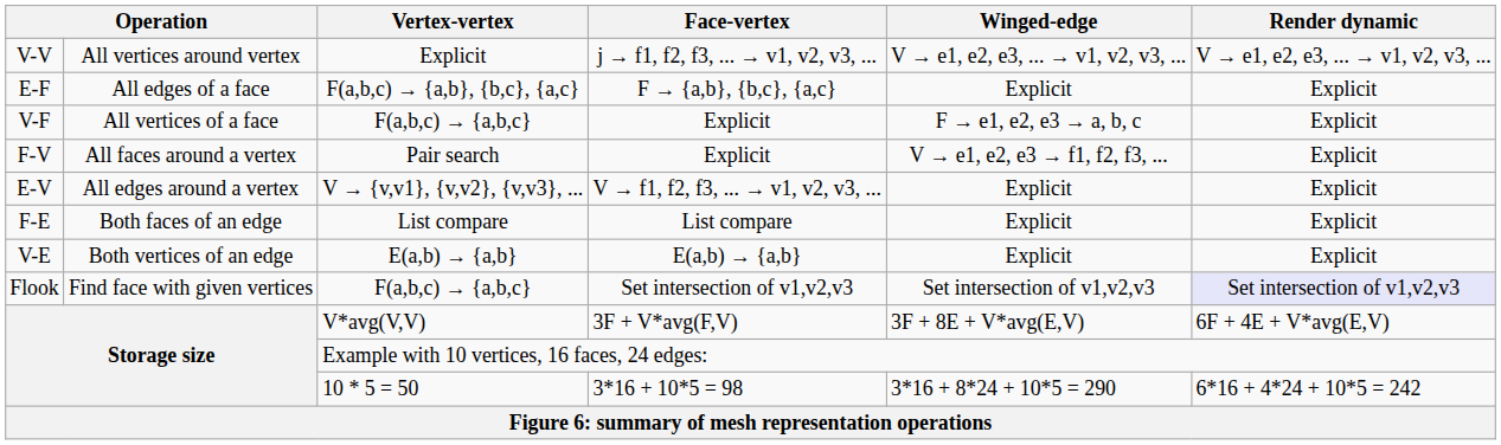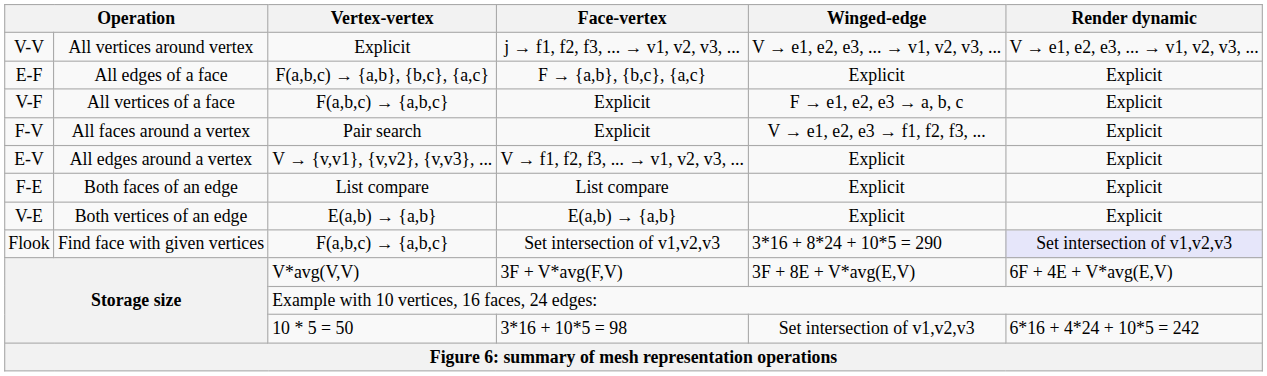 <table class="wikitable" style="margin:auto;">
 <tr>
 <th colspan=2>Operation</th>
 <th>Vertex-vertex</th>
 <th>Face-vertex</th>
 <th>Winged-edge</th>
 <th>Render dynamic</th>
 </tr>
 <tr>
 <td align=center>V-V</td>
 <td align=center>All vertices around vertex</td>
 <td align=center>Explicit</td>
 <td align=center>j → f1, f2, f3, ... → v1, v2, v3, ...</td>
 <td align=center>V → e1, e2, e3, ... → v1, v2, v3, ...</td>
 <td align=center>V → e1, e2, e3, ... → v1, v2, v3, ...</td>
 </tr>
 <tr>
 <td align=center>E-F</td>
 <td align=center>All edges of a face</td>
 <td align=center>F(a,b,c) → {a,b}, {b,c}, {a,c}</td>
 <td align=center>F → {a,b}, {b,c}, {a,c}</td>
 <td align=center>Explicit</td>
 <td align=center>Explicit</td>
 </tr>
 <tr>
 <td align=center>V-F</td>
 <td align=center>All vertices of a face</td>
 <td align=center>F(a,b,c) → {a,b,c}</td>
 <td align=center>Explicit</td>
 <td align=center>F → e1, e2, e3 → a, b, c</td>
 <td align=center>Explicit</td>
 </tr>
 <tr>
 <td align=center>F-V</td>
 <td align=center>All faces around a vertex</td>
 <td align=center>Pair search</td>
 <td align=center>Explicit</td>
 <td align=center>V → e1, e2, e3 → f1, f2, f3, ...</td>
 <td align=center>Explicit</td>
 </tr>
 <tr>
 <td align=center>E-V</td>
 <td align=center>All edges around a vertex</td>
 <td align=center>V → {v,v1}, {v,v2}, {v,v3}, ...</td>
 <td align=center>V → f1, f2, f3, ... → v1, v2, v3, ...</td>
 <td align=center>Explicit</td>
 <td align=center>Explicit</td>
 </tr>
 <tr>
 <td align=center>F-E</td>
 <td align=center>Both faces of an edge</td>
 <td align=center>List compare</td>
 <td align=center>List compare</td>
 <td align=center>Explicit</td>
 <td align=center>Explicit</td>
 </tr>
 <tr>
 <td align=center>V-E</td>
 <td align=center>Both vertices of an edge</td>
 <td align=center>E(a,b) → {a,b}</td>
 <td align=center>E(a,b) → {a,b}</td>
 <td align=center>Explicit</td>
 <td align=center>Explicit</td>
 </tr>
 <tr>
 <td align=center>Flook</td>
 <td align=center>Find face with given vertices</td>
 <td align=center>F(a,b,c) → {a,b,c}</td>
 <td align=center>Set intersection of v1,v2,v3</td>
-<td align=center>Set intersection of v1,v2,v3</td>
+<td>3*16 + 8*24 + 10*5 = 290</td>
 <td align=center style="background: lavender;">Set intersection of v1,v2,v3</td>
 </tr>
 <tr>
 <th colspan=2 rowspan=3>Storage size</th>
 <td>V*avg(V,V)</td>
 <td>3F + V*avg(F,V)</td>
 <td>3F + 8E + V*avg(E,V)</td>
 <td>6F + 4E + V*avg(E,V)</td>
 </tr>
 <tr>
 <td colspan=4>Example with 10 vertices, 16 faces, 24 edges:</td>
 </tr>
 <tr>
 <td>10 * 5 = 50</td>
 <td>3*16 + 10*5 = 98</td>
-<td>3*16 + 8*24 + 10*5 = 290</td>
+<td align=center>Set intersection of v1,v2,v3</td>
 <td>6*16 + 4*24 + 10*5 = 242</td>
 </tr>
 <tr>
 <th colspan=6>Figure 6: summary of mesh representation operations</th>
 </tr>
 </table>
